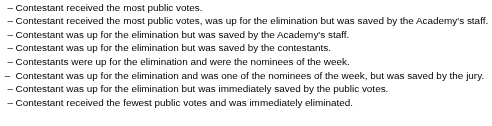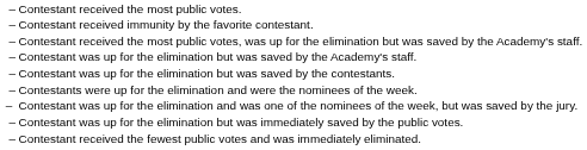 <table>
 <tr>
 <td> –</td>
 <td>Contestant received the most public votes.</td>
+</tr>
+<tr>
+<td> –</td>
+<td>Contestant received immunity by the favorite contestant.</td>
 </tr>
 <tr>
 <td> –</td>
 <td>Contestant received the most public votes, was up for the elimination but was saved by the Academy's staff.</td>
 </tr>
 <tr>
 <td> –</td>
 <td>Contestant was up for the elimination but was saved by the Academy's staff.</td>
 </tr>
 <tr>
 <td> –</td>
 <td>Contestant was up for the elimination but was saved by the contestants.</td>
 </tr>
 <tr>
 <td> –</td>
 <td>Contestants were up for the elimination and were the nominees of the week.</td>
 </tr>
 <tr>
 <td> –</td>
 <td>Contestant was up for the elimination and was one of the nominees of the week, but was saved by the jury.</td>
 </tr>
 <tr>
 <td> –</td>
 <td>Contestant was up for the elimination but was immediately saved by the public votes.</td>
 </tr>
 <tr>
 <td> –</td>
 <td>Contestant received the fewest public votes and was immediately eliminated.</td>
 </tr>
 </table>
